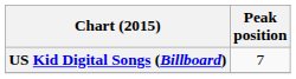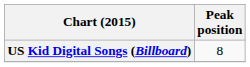 <table class="wikitable sortable plainrowheaders">
 <tr>
 <th scope="col">Chart (2015)</th>
 <th scope="col">Peak<br>position</th>
 </tr>
 <tr>
 <th scope="row">US <a href='#'>Kid Digital Songs</a> (<em><a href='#'>Billboard</a></em>)</th>
-<td style="text-align:center;">7</td>
+<td style="text-align:center;">8</td>
 </tr>
 <tr>
 </tr>
 </table>
